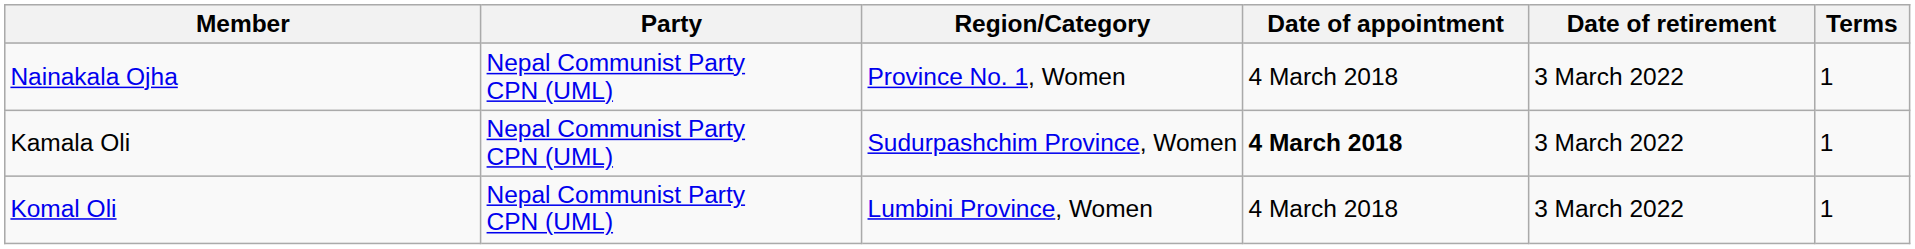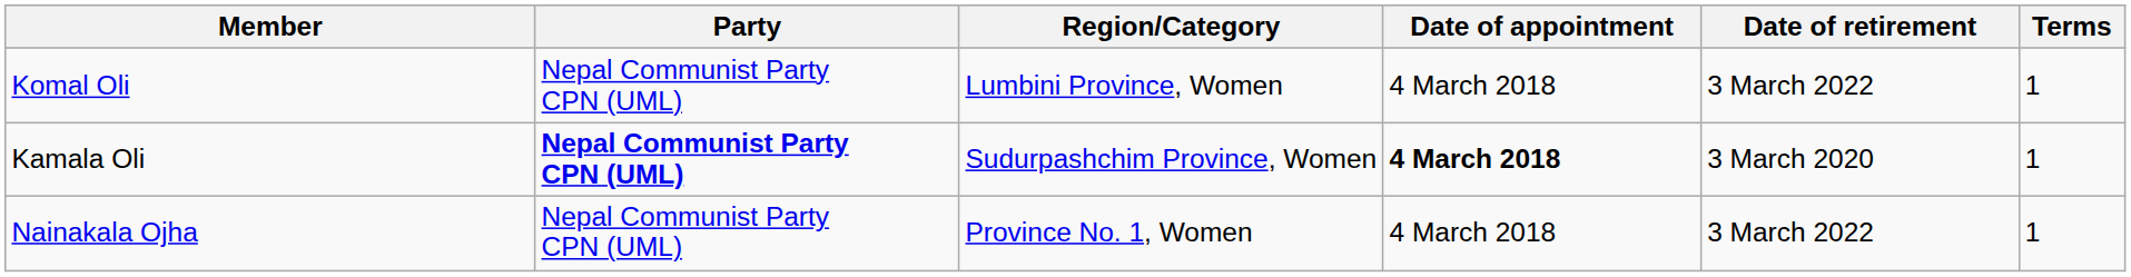 <table class="wikitable sortable">
 <tr>
 <th style="width: 25%;">Member</th>
 <th style="width: 20%;">Party</th>
 <th style="width: 20%;">Region/Category</th>
 <th style="width: 15%;">Date of appointment</th>
 <th style="width: 15%;">Date of retirement</th>
 <th style="width: 5%;">Terms</th>
 </tr>
 <tr>
+<td><a href='#'>Komal Oli</a></td>
+<td><a href='#'>Nepal Communist Party</a><br><a href='#'>CPN (UML)</a></td>
+<td><a href='#'>Lumbini Province</a>, Women</td>
+<td>4 March 2018</td>
+<td>3 March 2022</td>
+<td>1</td>
+</tr>
+<tr>
+<td>Kamala Oli</td>
+<td><strong><a href='#'>Nepal Communist Party</a><br><a href='#'>CPN (UML)</a></strong></td>
+<td><a href='#'>Sudurpashchim Province</a>, Women</td>
+<td><strong>4 March 2018</strong></td>
+<td>3 March 2020</td>
+<td>1</td>
+</tr>
+<tr>
 <td><a href='#'>Nainakala Ojha</a></td>
 <td><a href='#'>Nepal Communist Party</a><br><a href='#'>CPN (UML)</a></td>
 <td><a href='#'>Province No. 1</a>, Women</td>
 <td>4 March 2018</td>
 <td>3 March 2022</td>
 <td>1</td>
 </tr>
-<tr>
-<td>Kamala Oli</td>
-<td><a href='#'>Nepal Communist Party</a><br><a href='#'>CPN (UML)</a></td>
-<td><a href='#'>Sudurpashchim Province</a>, Women</td>
-<td><strong>4 March 2018</strong></td>
-<td>3 March 2022</td>
-<td>1</td>
-</tr>
-<tr>
-<td><a href='#'>Komal Oli</a></td>
-<td><a href='#'>Nepal Communist Party</a><br><a href='#'>CPN (UML)</a></td>
-<td><a href='#'>Lumbini Province</a>, Women</td>
-<td>4 March 2018</td>
-<td>3 March 2022</td>
-<td>1</td>
-</tr>
 </table>
